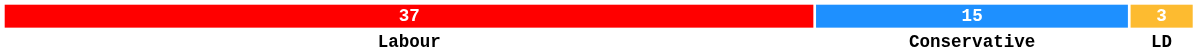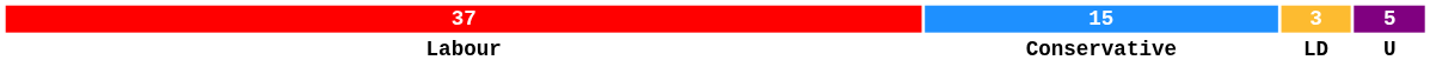 <table style="width:100%; text-align:center;">
 <tr style="color:white;">
 <td style="background:red; width:65%;"><strong>37</strong></td>
 <td style="background:dodgerblue; width:25%;"><strong>15</strong></td>
 <td style="background:#FDBB30; width:5%;"><strong>3</strong></td>
+<td style="background:purple; width:5%;"><strong>5</strong></td>
 </tr>
 <tr>
 <td><span><strong>Labour</strong></span></td>
 <td><span><strong>Conservative</strong></span></td>
 <td><span><strong>LD</strong></span></td>
+<td><span><strong>U</strong></span></td>
 </tr>
 </table>
